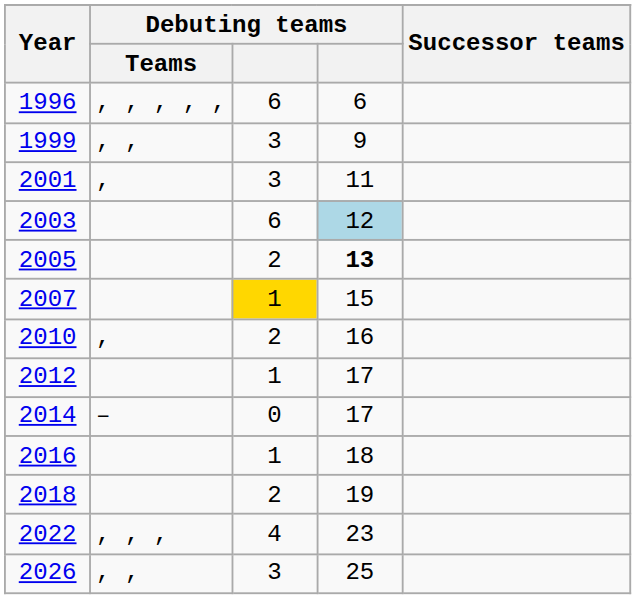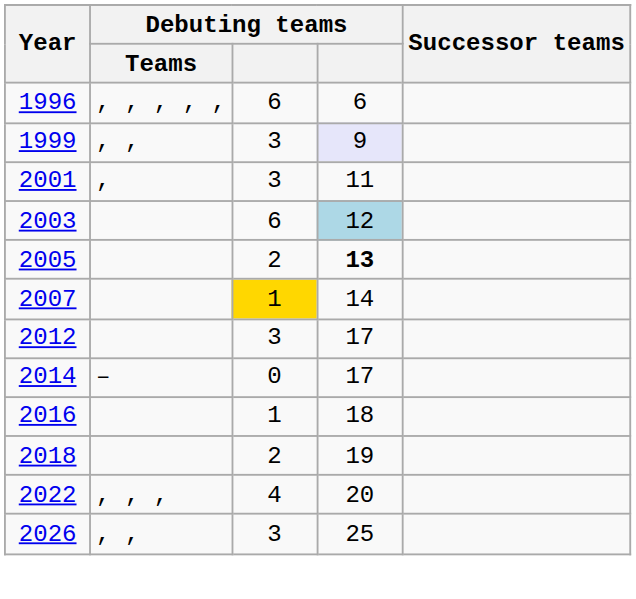 <table class="wikitable" style="text-align:center">
 <tr>
 </tr>
 <tr>
 <th width=40 rowspan=2>Year</th>
 <th colspan=3>Debuting teams</th>
 <th rowspan=2>Successor teams</th>
 </tr>
 <tr>
 <th>Teams</th>
 <th width=40></th>
 <th width=40></th>
 </tr>
 <tr>
 <td><a href='#'>1996</a></td>
 <td align=left>, , , , , </td>
 <td>6</td>
 <td>6</td>
 <td align=left></td>
 </tr>
 <tr>
 <td><a href='#'>1999</a></td>
 <td align=left>, , </td>
 <td>3</td>
-<td>9</td>
+<td style="background: lavender;">9</td>
 <td align=left></td>
 </tr>
 <tr>
 <td><a href='#'>2001</a></td>
 <td align=left>, </td>
 <td>3</td>
 <td>11</td>
 <td align=left></td>
 </tr>
 <tr>
 <td><a href='#'>2003</a></td>
 <td align=left></td>
 <td>6</td>
 <td style="background: lightblue;">12</td>
 <td align=left></td>
 </tr>
 <tr>
 <td><a href='#'>2005</a></td>
 <td align=left></td>
 <td>2</td>
 <td><strong>13</strong></td>
 <td align=left></td>
 </tr>
 <tr>
 <td><a href='#'>2007</a></td>
 <td align=left></td>
 <td style="background: gold;">1</td>
-<td>15</td>
-<td align=left></td>
-</tr>
-<tr>
-<td><a href='#'>2010</a></td>
-<td align=left>, </td>
-<td>2</td>
-<td>16</td>
+<td>14</td>
 <td align=left></td>
 </tr>
 <tr>
 <td><a href='#'>2012</a></td>
 <td align=left></td>
-<td>1</td>
+<td>3</td>
 <td>17</td>
 <td align=left></td>
 </tr>
 <tr>
 <td><a href='#'>2014</a></td>
 <td align=left>–</td>
 <td>0</td>
 <td>17</td>
 <td align=left></td>
 </tr>
 <tr>
 <td><a href='#'>2016</a></td>
 <td align=left></td>
 <td>1</td>
 <td>18</td>
 <td align=left></td>
 </tr>
 <tr>
 <td><a href='#'>2018</a></td>
 <td align=left></td>
 <td>2</td>
 <td>19</td>
 <td align=left></td>
 </tr>
 <tr>
 <td><a href='#'>2022</a></td>
 <td align=left>, , , </td>
 <td>4</td>
-<td>23</td>
+<td>20</td>
 <td align=left></td>
 </tr>
 <tr>
 <td><a href='#'>2026</a></td>
 <td align=left>, , </td>
 <td>3</td>
 <td>25</td>
 <td align=left></td>
 </tr>
 </table>
